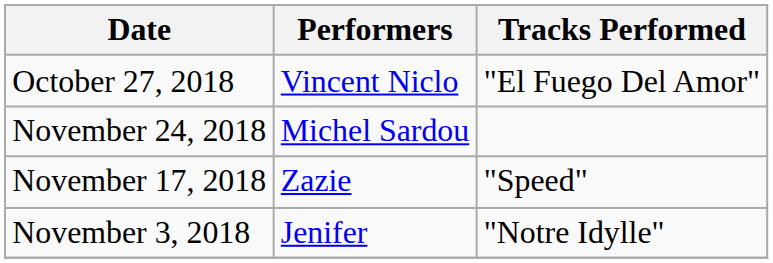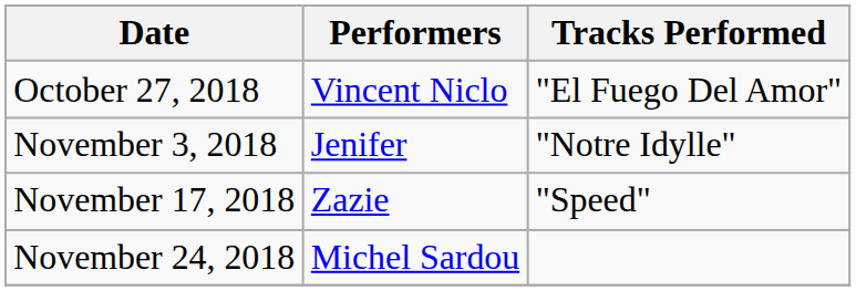 <table class="wikitable">
 <tr>
 <th>Date</th>
 <th>Performers</th>
 <th>Tracks Performed</th>
 </tr>
 <tr>
 <td>October 27, 2018</td>
 <td><a href='#'>Vincent Niclo</a></td>
 <td>"El Fuego Del Amor"</td>
 </tr>
 <tr>
-<td>November 24, 2018</td>
-<td><a href='#'>Michel Sardou</a></td>
-<td></td>
+<td>November 3, 2018</td>
+<td><a href='#'>Jenifer</a></td>
+<td>"Notre Idylle"</td>
 </tr>
 <tr>
 <td>November 17, 2018</td>
 <td><a href='#'>Zazie</a></td>
 <td>"Speed"</td>
 </tr>
 <tr>
-<td>November 3, 2018</td>
-<td><a href='#'>Jenifer</a></td>
-<td>"Notre Idylle"</td>
+<td>November 24, 2018</td>
+<td><a href='#'>Michel Sardou</a></td>
+<td></td>
 </tr>
 <tr>
 </tr>
 </table>
